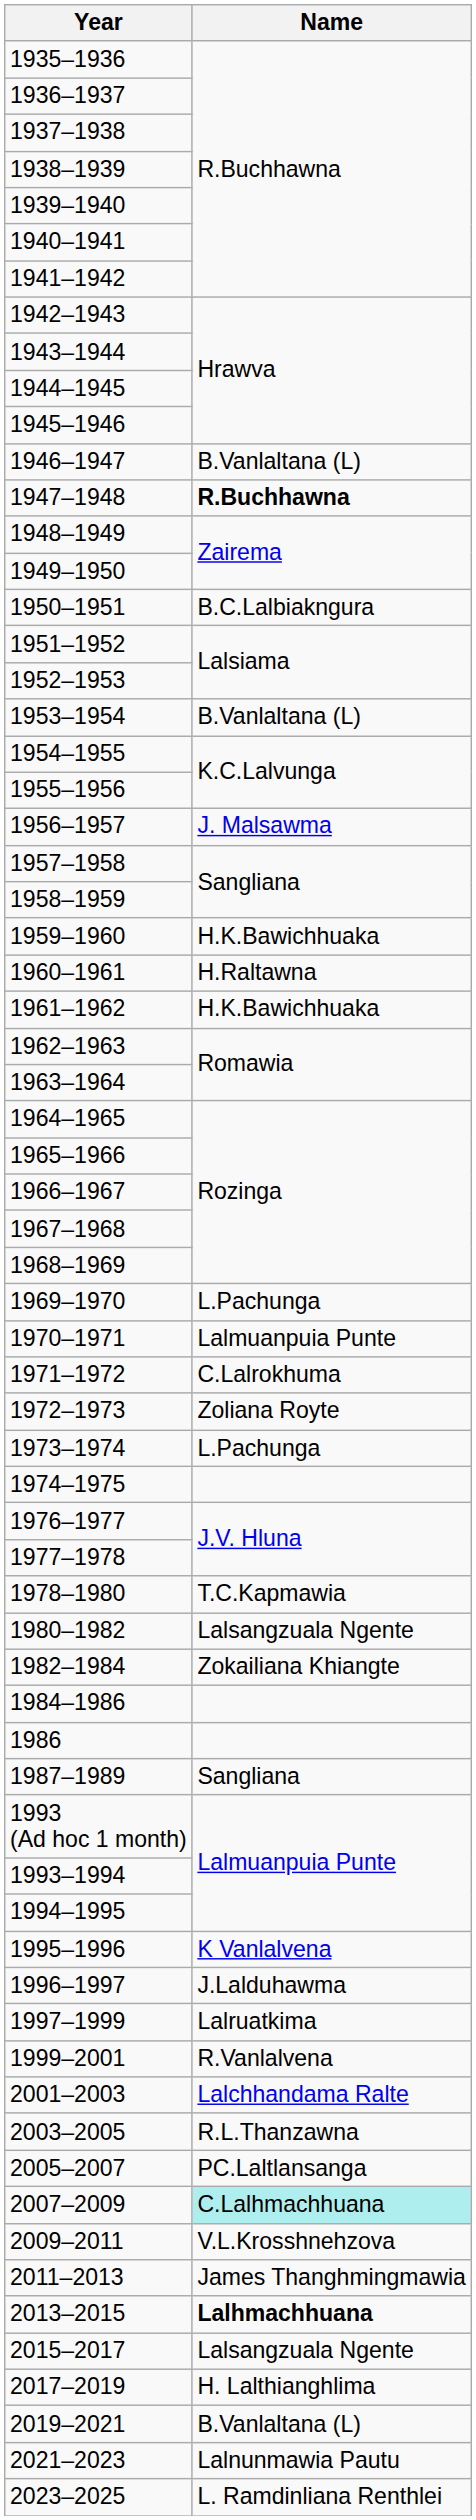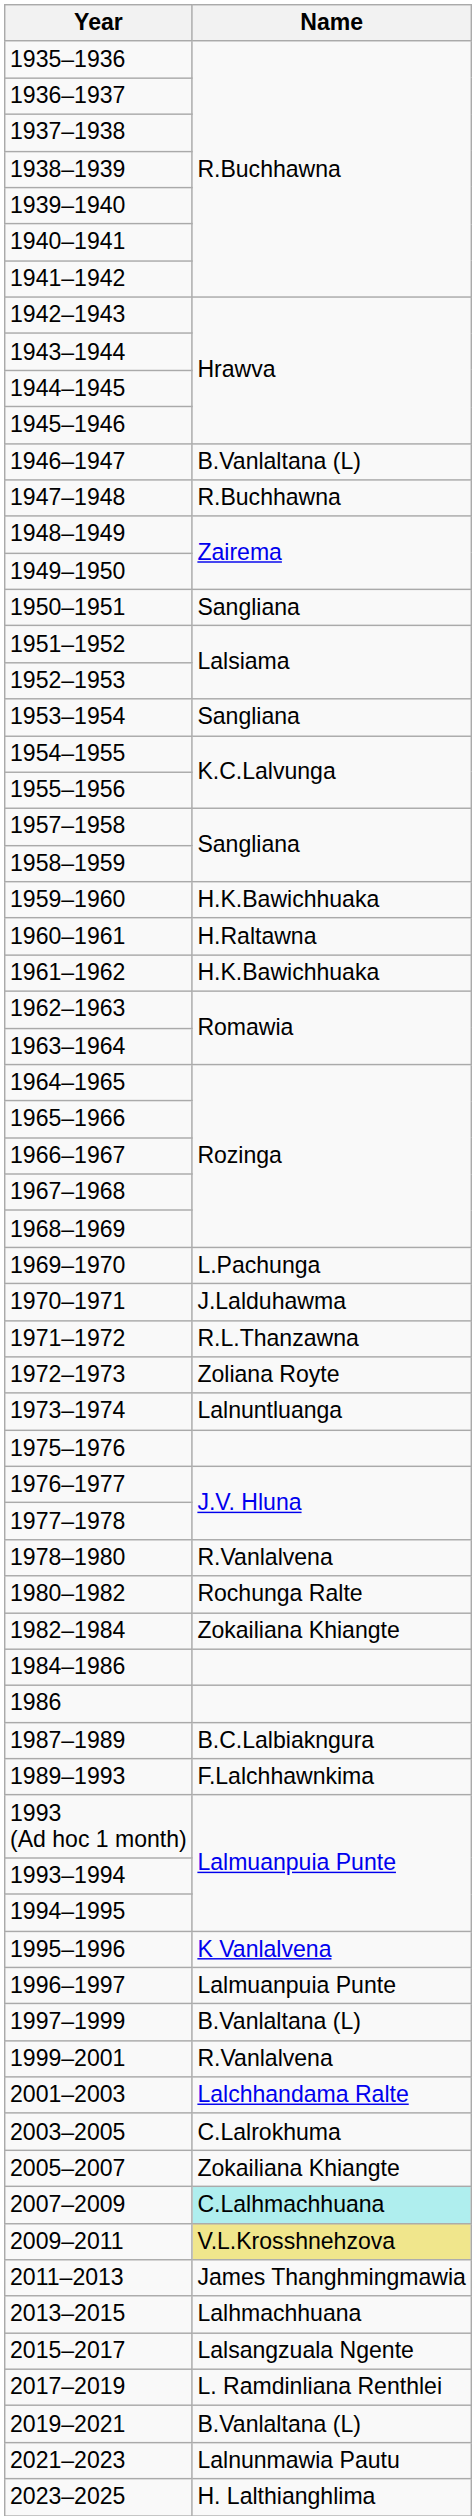 <table class="wikitable">
 <tr>
 <th>Year</th>
 <th>Name</th>
 </tr>
 <tr>
 <td>1935–1936</td>
 <td rowspan="7">R.Buchhawna</td>
 </tr>
 <tr>
 <td>1936–1937</td>
 </tr>
 <tr>
 <td>1937–1938</td>
 </tr>
 <tr>
 <td>1938–1939</td>
 </tr>
 <tr>
 <td>1939–1940</td>
 </tr>
 <tr>
 <td>1940–1941</td>
 </tr>
 <tr>
 <td>1941–1942</td>
 </tr>
 <tr>
 <td>1942–1943</td>
 <td rowspan="4">Hrawva</td>
 </tr>
 <tr>
 <td>1943–1944</td>
 </tr>
 <tr>
 <td>1944–1945</td>
 </tr>
 <tr>
 <td>1945–1946</td>
 </tr>
 <tr>
 <td>1946–1947</td>
 <td>B.Vanlaltana (L)</td>
 </tr>
 <tr>
 <td>1947–1948</td>
-<td><strong>R.Buchhawna</strong></td>
+<td>R.Buchhawna</td>
 </tr>
 <tr>
 <td>1948–1949</td>
 <td rowspan="2"><a href='#'>Zairema</a></td>
 </tr>
 <tr>
 <td>1949–1950</td>
 </tr>
 <tr>
 <td>1950–1951</td>
-<td>B.C.Lalbiakngura</td>
+<td>Sangliana</td>
 </tr>
 <tr>
 <td>1951–1952</td>
 <td rowspan="2">Lalsiama</td>
 </tr>
 <tr>
 <td>1952–1953</td>
 </tr>
 <tr>
 <td>1953–1954</td>
-<td>B.Vanlaltana (L)</td>
+<td>Sangliana</td>
 </tr>
 <tr>
 <td>1954–1955</td>
 <td rowspan="2">K.C.Lalvunga</td>
 </tr>
 <tr>
 <td>1955–1956</td>
-</tr>
-<tr>
-<td>1956–1957</td>
-<td><a href='#'>J. Malsawma</a></td>
 </tr>
 <tr>
 <td>1957–1958</td>
 <td rowspan="2">Sangliana</td>
 </tr>
 <tr>
 <td>1958–1959</td>
 </tr>
 <tr>
 <td>1959–1960</td>
 <td>H.K.Bawichhuaka</td>
 </tr>
 <tr>
 <td>1960–1961</td>
 <td>H.Raltawna</td>
 </tr>
 <tr>
 <td>1961–1962</td>
 <td>H.K.Bawichhuaka</td>
 </tr>
 <tr>
 <td>1962–1963</td>
 <td rowspan="2">Romawia</td>
 </tr>
 <tr>
 <td>1963–1964</td>
 </tr>
 <tr>
 <td>1964–1965</td>
 <td rowspan="5">Rozinga</td>
 </tr>
 <tr>
 <td>1965–1966</td>
 </tr>
 <tr>
 <td>1966–1967</td>
 </tr>
 <tr>
 <td>1967–1968</td>
 </tr>
 <tr>
 <td>1968–1969</td>
 </tr>
 <tr>
 <td>1969–1970</td>
 <td>L.Pachunga</td>
 </tr>
 <tr>
 <td>1970–1971</td>
-<td>Lalmuanpuia Punte</td>
+<td>J.Lalduhawma</td>
 </tr>
 <tr>
 <td>1971–1972</td>
-<td>C.Lalrokhuma</td>
+<td>R.L.Thanzawna</td>
 </tr>
 <tr>
 <td>1972–1973</td>
 <td>Zoliana Royte</td>
 </tr>
 <tr>
 <td>1973–1974</td>
-<td>L.Pachunga</td>
+<td>Lalnuntluanga</td>
 </tr>
 <tr>
-<td>1974–1975</td>
+<td>1975–1976</td>
 <td></td>
 </tr>
 <tr>
 <td>1976–1977</td>
 <td rowspan="2"><a href='#'>J.V. Hluna</a></td>
 </tr>
 <tr>
 <td>1977–1978</td>
 </tr>
 <tr>
 <td>1978–1980</td>
-<td>T.C.Kapmawia</td>
+<td>R.Vanlalvena</td>
 </tr>
 <tr>
 <td>1980–1982</td>
-<td>Lalsangzuala Ngente</td>
+<td>Rochunga Ralte</td>
 </tr>
 <tr>
 <td>1982–1984</td>
 <td>Zokailiana Khiangte</td>
 </tr>
 <tr>
 <td>1984–1986</td>
 <td></td>
 </tr>
 <tr>
 <td>1986</td>
 <td></td>
 </tr>
 <tr>
 <td>1987–1989</td>
-<td>Sangliana</td>
+<td>B.C.Lalbiakngura</td>
+</tr>
+<tr>
+<td>1989–1993</td>
+<td>F.Lalchhawnkima</td>
 </tr>
 <tr>
 <td>1993<br>(Ad hoc 1 month)</td>
 <td rowspan="3"><a href='#'>Lalmuanpuia Punte</a></td>
 </tr>
 <tr>
 <td>1993–1994</td>
 </tr>
 <tr>
 <td>1994–1995</td>
 </tr>
 <tr>
 <td>1995–1996</td>
 <td><a href='#'>K Vanlalvena</a></td>
 </tr>
 <tr>
 <td>1996–1997</td>
-<td>J.Lalduhawma</td>
+<td>Lalmuanpuia Punte</td>
 </tr>
 <tr>
 <td>1997–1999</td>
-<td>Lalruatkima</td>
+<td>B.Vanlaltana (L)</td>
 </tr>
 <tr>
 <td>1999–2001</td>
 <td>R.Vanlalvena</td>
 </tr>
 <tr>
 <td>2001–2003</td>
 <td><a href='#'>Lalchhandama Ralte</a></td>
 </tr>
 <tr>
 <td>2003–2005</td>
-<td>R.L.Thanzawna</td>
+<td>C.Lalrokhuma</td>
 </tr>
 <tr>
 <td>2005–2007</td>
-<td>PC.Laltlansanga</td>
+<td>Zokailiana Khiangte</td>
 </tr>
 <tr>
 <td>2007–2009</td>
 <td style="background: paleturquoise;">C.Lalhmachhuana</td>
 </tr>
 <tr>
 <td>2009–2011</td>
-<td>V.L.Krosshnehzova</td>
+<td style="background: khaki;">V.L.Krosshnehzova</td>
 </tr>
 <tr>
 <td>2011–2013</td>
 <td>James Thanghmingmawia</td>
 </tr>
 <tr>
 <td>2013–2015</td>
-<td><strong>Lalhmachhuana</strong></td>
+<td>Lalhmachhuana</td>
 </tr>
 <tr>
 <td>2015–2017</td>
 <td>Lalsangzuala Ngente</td>
 </tr>
 <tr>
 <td>2017–2019</td>
-<td>H. Lalthianghlima</td>
+<td>L. Ramdinliana Renthlei</td>
 </tr>
 <tr>
 <td>2019–2021</td>
 <td>B.Vanlaltana (L)</td>
 </tr>
 <tr>
 <td>2021–2023</td>
 <td>Lalnunmawia Pautu</td>
 </tr>
 <tr>
 <td>2023–2025</td>
-<td>L. Ramdinliana Renthlei</td>
+<td>H. Lalthianghlima</td>
 </tr>
 </table>
